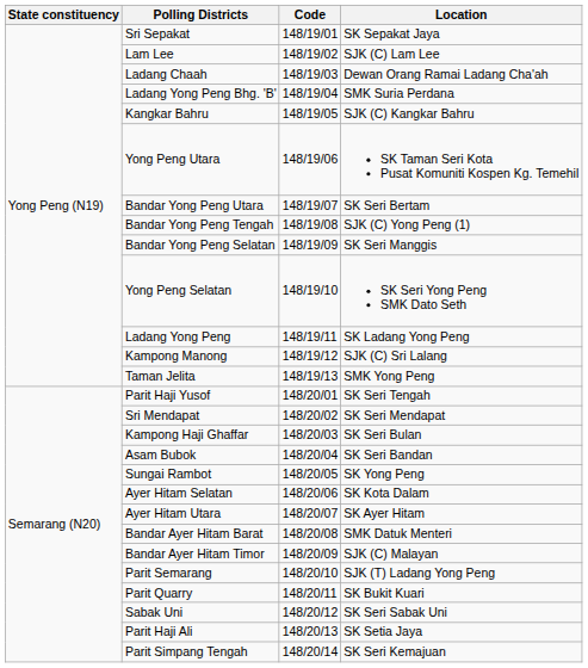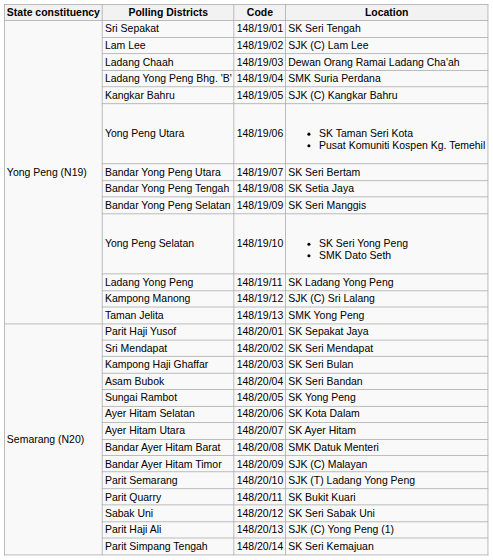 <table class="wikitable sortable mw-collapsible" style="white-space:nowrap;font-size:85%">
 <tr>
 <th>State constituency</th>
 <th>Polling Districts</th>
 <th>Code</th>
 <th>Location</th>
 </tr>
 <tr>
 <td rowspan="13">Yong Peng (N19)</td>
 <td>Sri Sepakat</td>
 <td>148/19/01</td>
-<td>SK Sepakat Jaya</td>
+<td>SK Seri Tengah</td>
 </tr>
 <tr>
 <td>Lam Lee</td>
 <td>148/19/02</td>
 <td>SJK (C) Lam Lee</td>
 </tr>
 <tr>
 <td>Ladang Chaah</td>
 <td>148/19/03</td>
 <td>Dewan Orang Ramai Ladang Cha'ah</td>
 </tr>
 <tr>
 <td>Ladang Yong Peng Bhg. 'B'</td>
 <td>148/19/04</td>
 <td>SMK Suria Perdana</td>
 </tr>
 <tr>
 <td>Kangkar Bahru</td>
 <td>148/19/05</td>
 <td>SJK (C) Kangkar Bahru</td>
 </tr>
 <tr>
 <td>Yong Peng Utara</td>
 <td>148/19/06</td>
 <td><br><ul><li>SK Taman Seri Kota</li><li>Pusat Komuniti Kospen Kg. Temehil</li></ul></td>
 </tr>
 <tr>
 <td>Bandar Yong Peng Utara</td>
 <td>148/19/07</td>
 <td>SK Seri Bertam</td>
 </tr>
 <tr>
 <td>Bandar Yong Peng Tengah</td>
 <td>148/19/08</td>
-<td>SJK (C) Yong Peng (1)</td>
+<td>SK Setia Jaya</td>
 </tr>
 <tr>
 <td>Bandar Yong Peng Selatan</td>
 <td>148/19/09</td>
 <td>SK Seri Manggis</td>
 </tr>
 <tr>
 <td>Yong Peng Selatan</td>
 <td>148/19/10</td>
 <td><br><ul><li>SK Seri Yong Peng</li><li>SMK Dato Seth</li></ul></td>
 </tr>
 <tr>
 <td>Ladang Yong Peng</td>
 <td>148/19/11</td>
 <td>SK Ladang Yong Peng</td>
 </tr>
 <tr>
 <td>Kampong Manong</td>
 <td>148/19/12</td>
 <td>SJK (C) Sri Lalang</td>
 </tr>
 <tr>
 <td>Taman Jelita</td>
 <td>148/19/13</td>
 <td>SMK Yong Peng</td>
 </tr>
 <tr>
 <td rowspan="14">Semarang (N20)</td>
 <td>Parit Haji Yusof</td>
 <td>148/20/01</td>
-<td>SK Seri Tengah</td>
+<td>SK Sepakat Jaya</td>
 </tr>
 <tr>
 <td>Sri Mendapat</td>
 <td>148/20/02</td>
 <td>SK Seri Mendapat</td>
 </tr>
 <tr>
 <td>Kampong Haji Ghaffar</td>
 <td>148/20/03</td>
 <td>SK Seri Bulan</td>
 </tr>
 <tr>
 <td>Asam Bubok</td>
 <td>148/20/04</td>
 <td>SK Seri Bandan</td>
 </tr>
 <tr>
 <td>Sungai Rambot</td>
 <td>148/20/05</td>
 <td>SK Yong Peng</td>
 </tr>
 <tr>
 <td>Ayer Hitam Selatan</td>
 <td>148/20/06</td>
 <td>SK Kota Dalam</td>
 </tr>
 <tr>
 <td>Ayer Hitam Utara</td>
 <td>148/20/07</td>
 <td>SK Ayer Hitam</td>
 </tr>
 <tr>
 <td>Bandar Ayer Hitam Barat</td>
 <td>148/20/08</td>
 <td>SMK Datuk Menteri</td>
 </tr>
 <tr>
 <td>Bandar Ayer Hitam Timor</td>
 <td>148/20/09</td>
 <td>SJK (C) Malayan</td>
 </tr>
 <tr>
 <td>Parit Semarang</td>
 <td>148/20/10</td>
 <td>SJK (T) Ladang Yong Peng</td>
 </tr>
 <tr>
 <td>Parit Quarry</td>
 <td>148/20/11</td>
 <td>SK Bukit Kuari</td>
 </tr>
 <tr>
 <td>Sabak Uni</td>
 <td>148/20/12</td>
 <td>SK Seri Sabak Uni</td>
 </tr>
 <tr>
 <td>Parit Haji Ali</td>
 <td>148/20/13</td>
-<td>SK Setia Jaya</td>
+<td>SJK (C) Yong Peng (1)</td>
 </tr>
 <tr>
 <td>Parit Simpang Tengah</td>
 <td>148/20/14</td>
 <td>SK Seri Kemajuan</td>
 </tr>
 </table>
